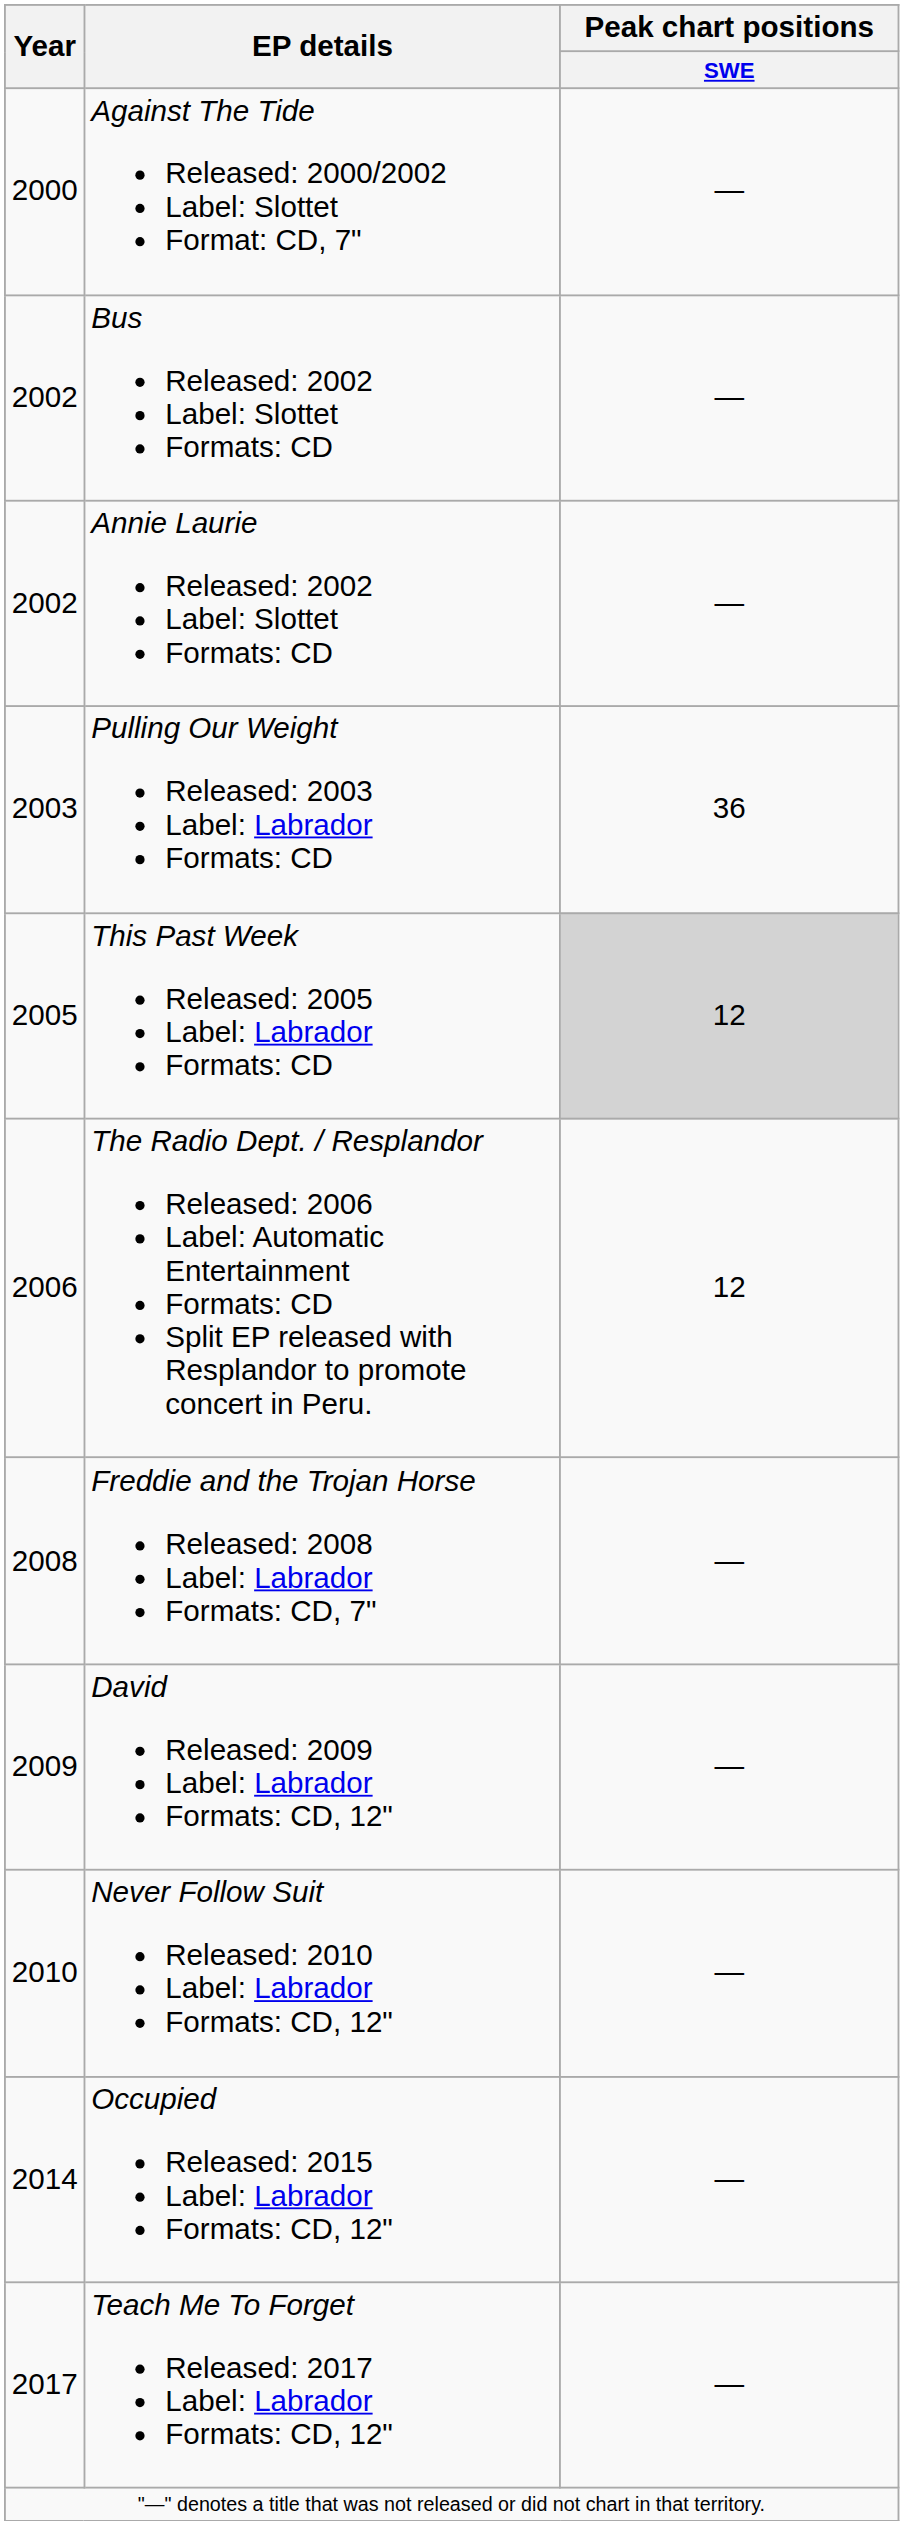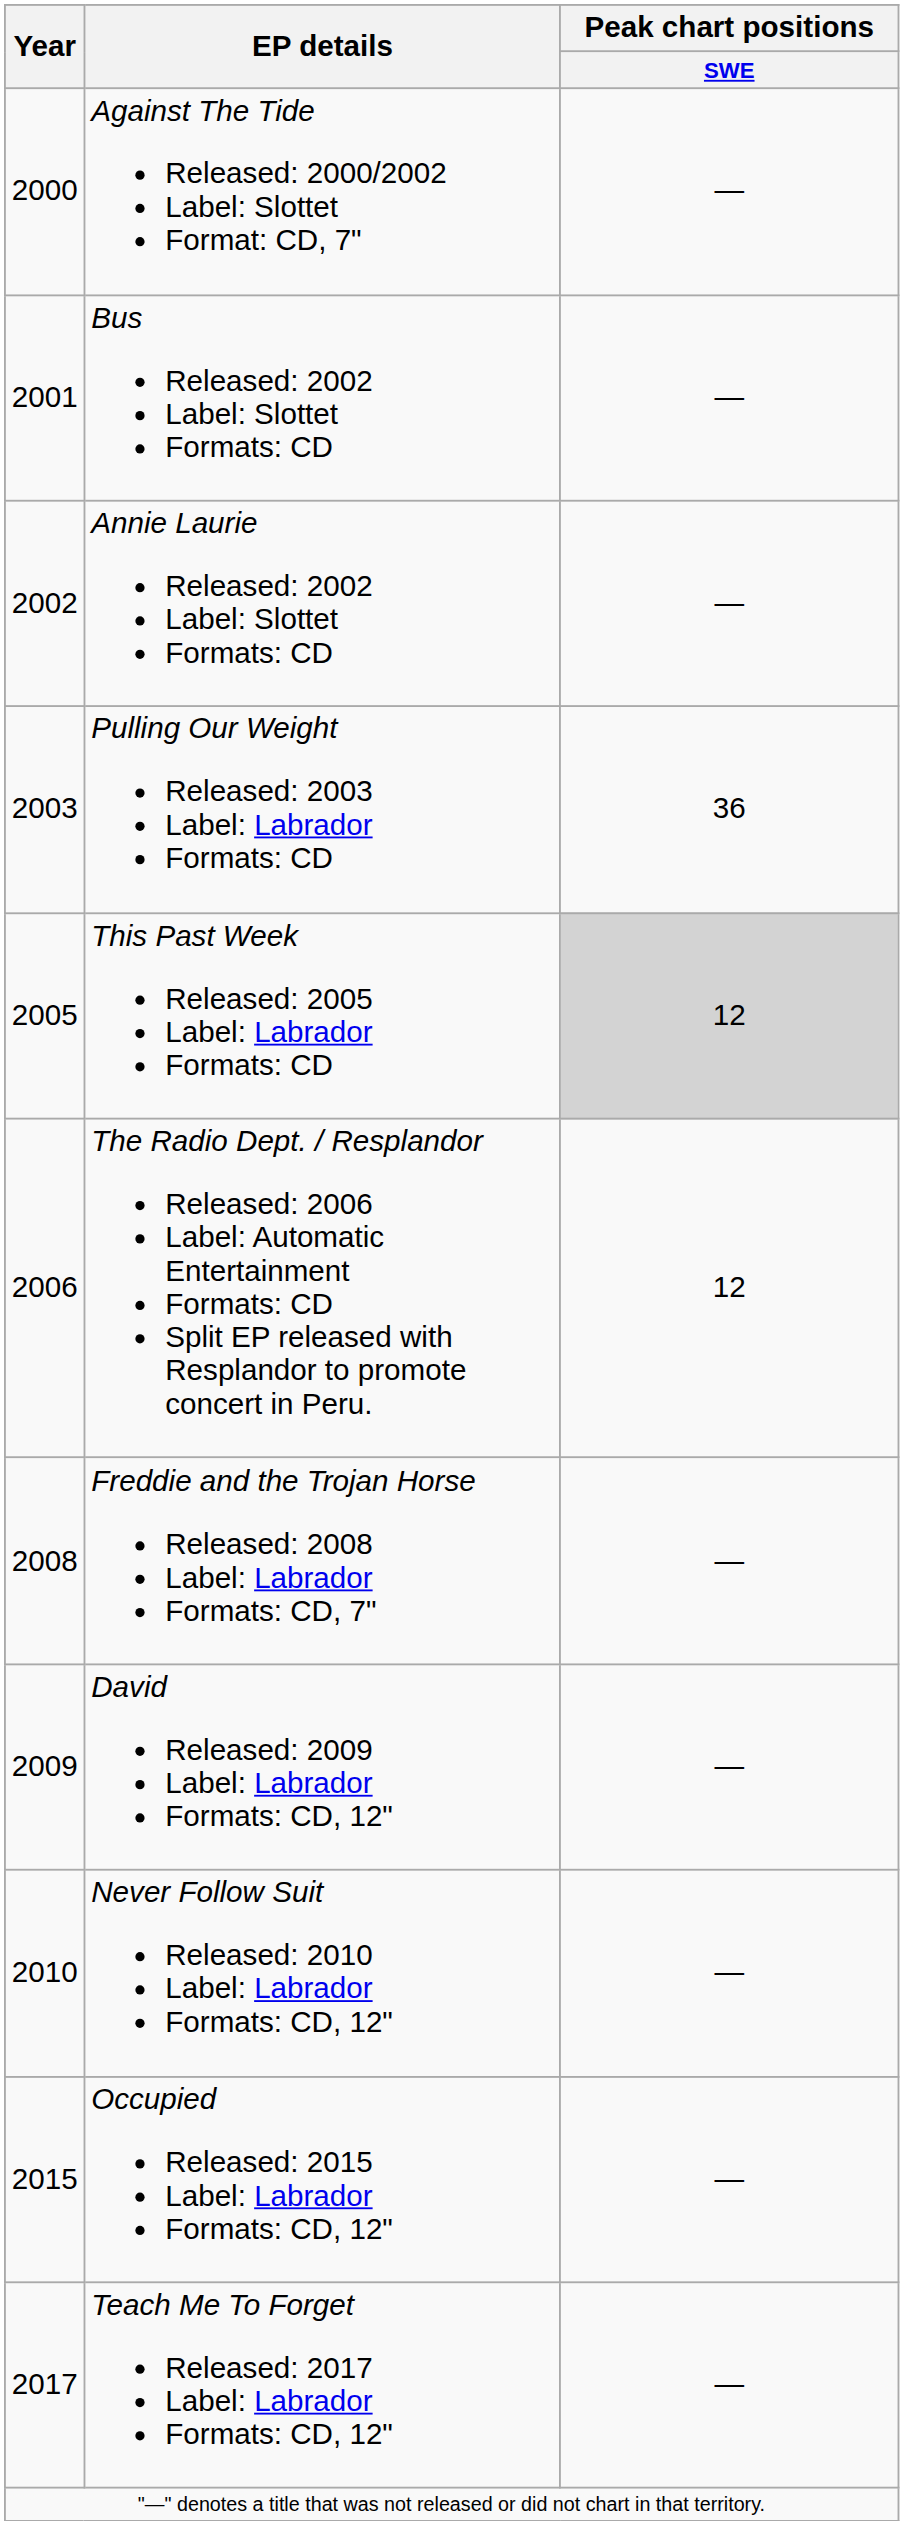 <table class="wikitable">
 <tr>
 <th style="width:10px;" rowspan="2">Year</th>
 <th style="width:250px;" rowspan="2">EP details</th>
 <th style="width:175px;" colspan="1">Peak chart positions</th>
 </tr>
 <tr>
 <th style="width:3em;font-size:75%;"><a href='#'>SWE</a><br></th>
 </tr>
 <tr>
 <td style="text-align:center">2000</td>
 <td><em>Against The Tide</em><br><ul><li>Released: 2000/2002</li><li>Label: Slottet</li><li>Format: CD, 7"</li></ul></td>
 <td style="text-align:center;">—</td>
 </tr>
 <tr>
-<td style="text-align:center">2002</td>
+<td style="text-align:center">2001</td>
 <td><em>Bus</em><br><ul><li>Released: 2002</li><li>Label: Slottet</li><li>Formats: CD</li></ul></td>
 <td style="text-align:center;">—</td>
 </tr>
 <tr>
 <td style="text-align:center">2002</td>
 <td><em>Annie Laurie</em><br><ul><li>Released: 2002</li><li>Label: Slottet</li><li>Formats: CD</li></ul></td>
 <td style="text-align:center;">—</td>
 </tr>
 <tr>
 <td style="text-align:center">2003</td>
 <td><em>Pulling Our Weight</em><br><ul><li>Released: 2003</li><li>Label: <a href='#'>Labrador</a></li><li>Formats: CD</li></ul></td>
 <td style="text-align:center;">36</td>
 </tr>
 <tr>
 <td style="text-align:center">2005</td>
 <td><em>This Past Week</em><br><ul><li>Released: 2005</li><li>Label: <a href='#'>Labrador</a></li><li>Formats: CD</li></ul></td>
 <td style="background: lightgrey; text-align:center;">12</td>
 </tr>
 <tr>
 <td style="text-align:center">2006</td>
 <td><em>The Radio Dept. / Resplandor</em><br><ul><li>Released: 2006</li><li>Label: Automatic Entertainment</li><li>Formats: CD</li><li>Split EP released with Resplandor to promote concert in Peru.</li></ul></td>
 <td style="text-align:center;">12</td>
 </tr>
 <tr>
 <td style="text-align:center">2008</td>
 <td><em>Freddie and the Trojan Horse</em><br><ul><li>Released: 2008</li><li>Label: <a href='#'>Labrador</a></li><li>Formats: CD, 7"</li></ul></td>
 <td style="text-align:center;">—</td>
 </tr>
 <tr>
 <td style="text-align:center">2009</td>
 <td><em>David</em><br><ul><li>Released: 2009</li><li>Label: <a href='#'>Labrador</a></li><li>Formats: CD, 12"</li></ul></td>
 <td style="text-align:center;">—</td>
 </tr>
 <tr>
 <td style="text-align:center">2010</td>
 <td><em>Never Follow Suit</em><br><ul><li>Released: 2010</li><li>Label: <a href='#'>Labrador</a></li><li>Formats: CD, 12"</li></ul></td>
 <td style="text-align:center;">—</td>
 </tr>
 <tr>
-<td style="text-align:center">2014</td>
+<td style="text-align:center">2015</td>
 <td><em>Occupied</em><br><ul><li>Released: 2015</li><li>Label: <a href='#'>Labrador</a></li><li>Formats: CD, 12"</li></ul></td>
 <td style="text-align:center;">—</td>
 </tr>
 <tr>
 <td style="text-align:center">2017</td>
 <td><em>Teach Me To Forget</em><br><ul><li>Released: 2017</li><li>Label: <a href='#'>Labrador</a></li><li>Formats: CD, 12"</li></ul></td>
 <td style="text-align:center;">—</td>
 </tr>
 <tr>
 <td colspan="3" style="text-align:center; font-size:8pt;">"—" denotes a title that was not released or did not chart in that territory.</td>
 </tr>
 </table>
